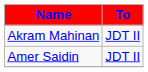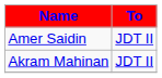 <table class="wikitable sortable">
 <tr>
 <th style="background:Red; color:Blue;">Name</th>
 <th style="background:Red; color:Blue;">To</th>
 </tr>
 <tr>
-<td> <a href='#'>Akram Mahinan</a></td>
+<td> <a href='#'>Amer Saidin</a></td>
 <td> <a href='#'>JDT II</a></td>
 </tr>
 <tr>
-<td> <a href='#'>Amer Saidin</a></td>
+<td> <a href='#'>Akram Mahinan</a></td>
 <td> <a href='#'>JDT II</a></td>
 </tr>
 <tr>
 </tr>
 </table>
